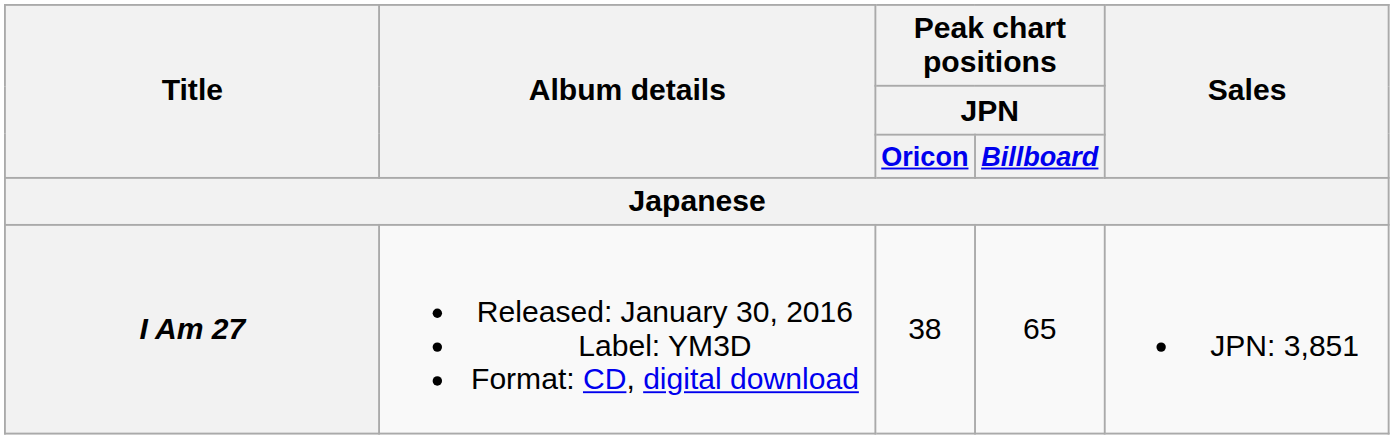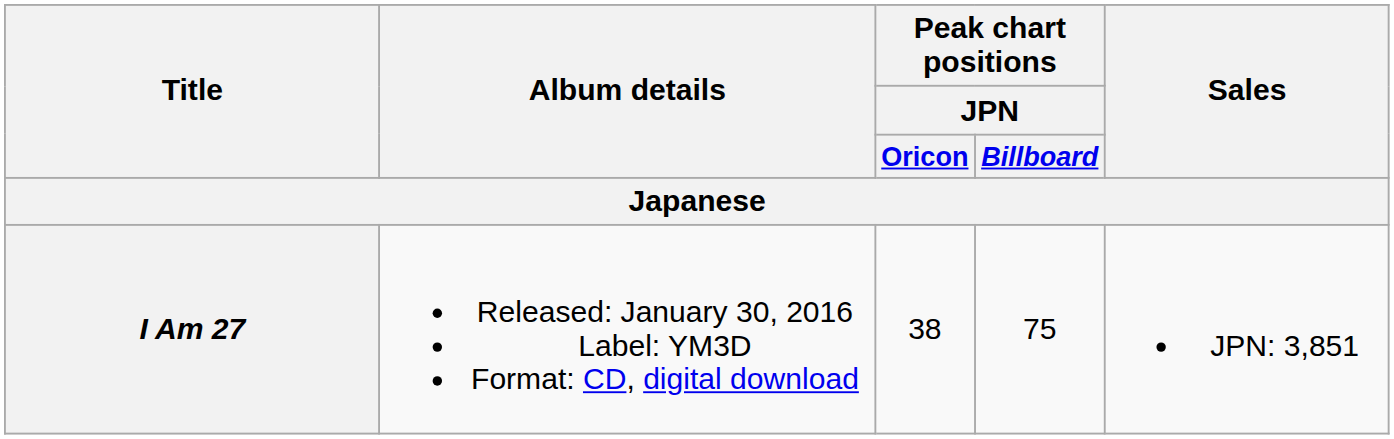 <table class="wikitable plainrowheaders" style="text-align:center;" border="1">
 <tr>
 <th scope="col" rowspan="3" style="width:12em;">Title</th>
 <th scope="col" rowspan="3" style="width:16em;">Album details</th>
 <th scope="col" colspan="2">Peak chart positions</th>
 <th scope="col" rowspan="3" style="width:9em;">Sales</th>
 </tr>
 <tr>
 <th scope="col" colspan="2">JPN</th>
 </tr>
 <tr>
 <th scope="col" style="width:2.2em;font-size:90%;"><a href='#'>Oricon</a><br></th>
 <th scope="col" style="width:2.2em;font-size:90%;"><em><a href='#'>Billboard</a></em><br></th>
 </tr>
 <tr>
 <th colspan="5">Japanese</th>
 </tr>
 <tr>
 <th scope="row"><em>I Am 27</em></th>
 <td><br><ul><li>Released: January 30, 2016</li><li>Label: YM3D</li><li>Format: <a href='#'>CD</a>, <a href='#'>digital download</a></li></ul></td>
 <td>38</td>
-<td>65</td>
+<td>75</td>
 <td><br><ul><li>JPN: 3,851</li></ul></td>
 </tr>
 </table>
